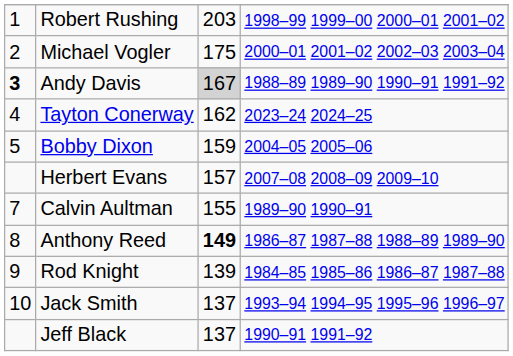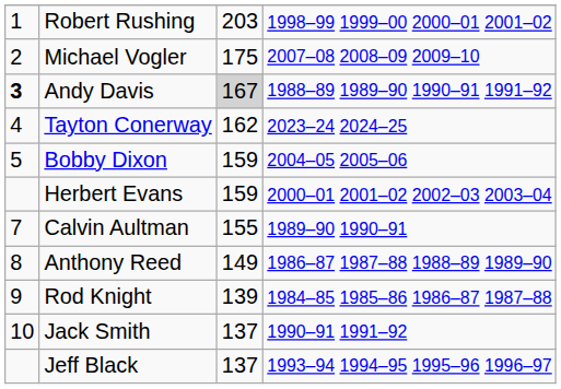 <table class="wikitable">
 <tr>
 </tr>
 <tr>
 <td>1</td>
 <td>Robert Rushing</td>
 <td>203</td>
 <td style="font-size:80%;"><a href='#'>1998–99</a> <a href='#'>1999–00</a> <a href='#'>2000–01</a> <a href='#'>2001–02</a></td>
 </tr>
 <tr>
 <td>2</td>
 <td>Michael Vogler</td>
 <td>175</td>
-<td style="font-size:80%;"><a href='#'>2000–01</a> <a href='#'>2001–02</a> <a href='#'>2002–03</a> <a href='#'>2003–04</a></td>
+<td style="font-size:80%;"><a href='#'>2007–08</a> <a href='#'>2008–09</a> <a href='#'>2009–10</a></td>
 </tr>
 <tr>
 <td><strong>3</strong></td>
 <td>Andy Davis</td>
 <td style="background: lightgrey;">167</td>
 <td style="font-size:80%;"><a href='#'>1988–89</a> <a href='#'>1989–90</a> <a href='#'>1990–91</a> <a href='#'>1991–92</a></td>
 </tr>
 <tr>
 <td>4</td>
 <td><a href='#'>Tayton Conerway</a></td>
 <td>162</td>
 <td style="font-size:80%;"><a href='#'>2023–24</a> <a href='#'>2024–25</a></td>
 </tr>
 <tr>
 <td>5</td>
 <td><a href='#'>Bobby Dixon</a></td>
 <td>159</td>
 <td style="font-size:80%;"><a href='#'>2004–05</a> <a href='#'>2005–06</a></td>
 </tr>
 <tr>
 <td></td>
 <td>Herbert Evans</td>
-<td>157</td>
-<td style="font-size:80%;"><a href='#'>2007–08</a> <a href='#'>2008–09</a> <a href='#'>2009–10</a></td>
+<td>159</td>
+<td style="font-size:80%;"><a href='#'>2000–01</a> <a href='#'>2001–02</a> <a href='#'>2002–03</a> <a href='#'>2003–04</a></td>
 </tr>
 <tr>
 <td>7</td>
 <td>Calvin Aultman</td>
 <td>155</td>
 <td style="font-size:80%;"><a href='#'>1989–90</a> <a href='#'>1990–91</a></td>
 </tr>
 <tr>
 <td>8</td>
 <td>Anthony Reed</td>
-<td><strong>149</strong></td>
+<td>149</td>
 <td style="font-size:80%;"><a href='#'>1986–87</a> <a href='#'>1987–88</a> <a href='#'>1988–89</a> <a href='#'>1989–90</a></td>
 </tr>
 <tr>
 <td>9</td>
 <td>Rod Knight</td>
 <td>139</td>
 <td style="font-size:80%;"><a href='#'>1984–85</a> <a href='#'>1985–86</a> <a href='#'>1986–87</a> <a href='#'>1987–88</a></td>
 </tr>
 <tr>
 <td>10</td>
 <td>Jack Smith</td>
 <td>137</td>
-<td style="font-size:80%;"><a href='#'>1993–94</a> <a href='#'>1994–95</a> <a href='#'>1995–96</a> <a href='#'>1996–97</a></td>
+<td style="font-size:80%;"><a href='#'>1990–91</a> <a href='#'>1991–92</a></td>
 </tr>
 <tr>
 <td></td>
 <td>Jeff Black</td>
 <td>137</td>
-<td style="font-size:80%;"><a href='#'>1990–91</a> <a href='#'>1991–92</a></td>
+<td style="font-size:80%;"><a href='#'>1993–94</a> <a href='#'>1994–95</a> <a href='#'>1995–96</a> <a href='#'>1996–97</a></td>
 </tr>
 </table>
